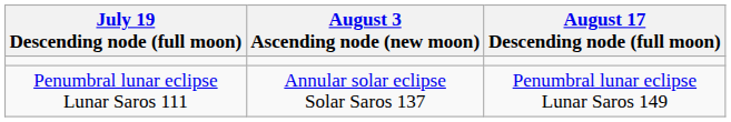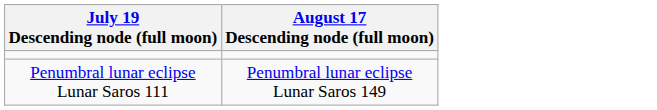 <table class="wikitable">
 <tr>
 <th><a href='#'>July 19</a><br>Descending node (full moon)<br></th>
-<th><a href='#'>August 3</a><br>Ascending node (new moon)<br></th>
 <th><a href='#'>August 17</a><br>Descending node (full moon)<br></th>
 </tr>
 <tr>
 <td></td>
 <td></td>
-<td></td>
 </tr>
 <tr align=center>
 <td><a href='#'>Penumbral lunar eclipse</a><br>Lunar Saros 111</td>
-<td><a href='#'>Annular solar eclipse</a><br>Solar Saros 137</td>
 <td><a href='#'>Penumbral lunar eclipse</a><br>Lunar Saros 149</td>
 </tr>
 </table>
